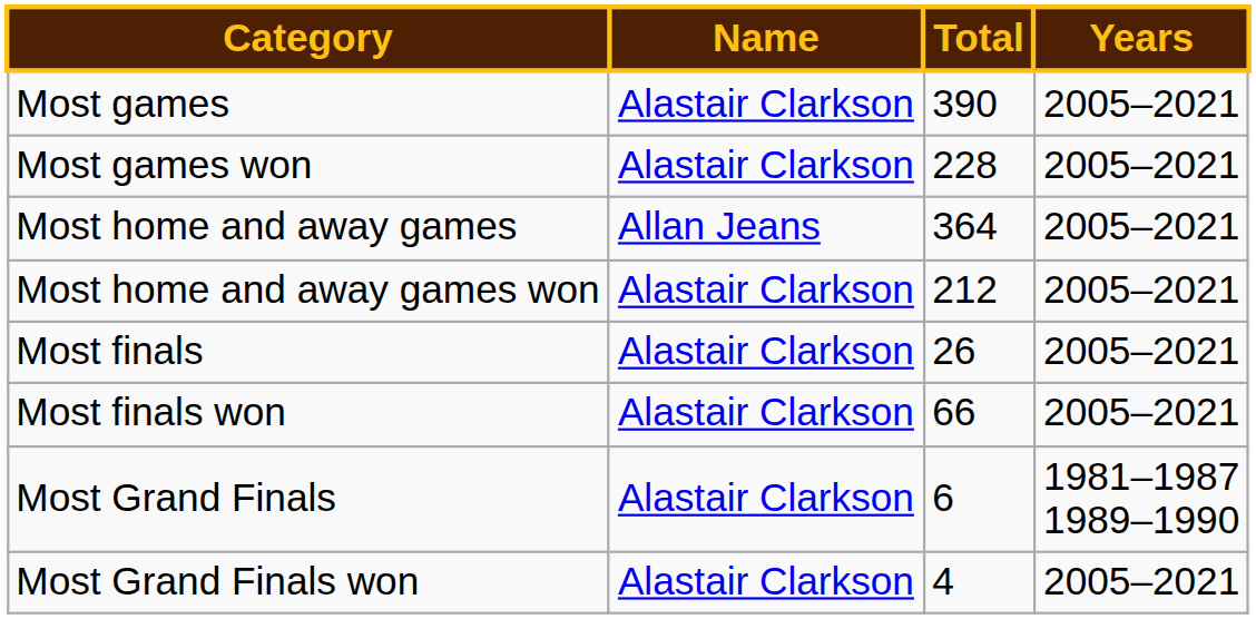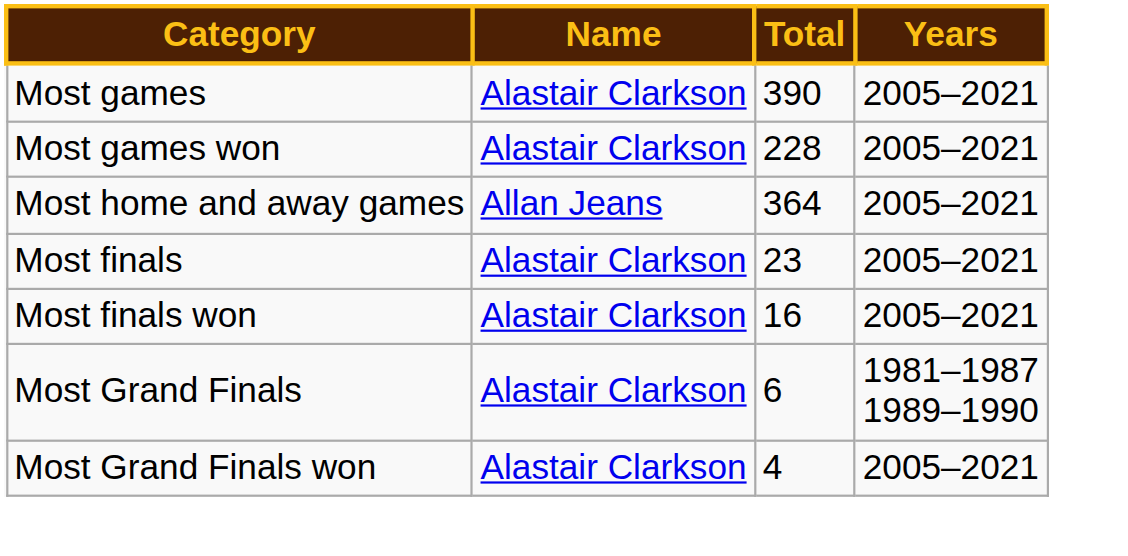 <table class="wikitable">
 <tr>
 <th style="background:#4D2004; color:#FBBF15; border:solid #FBBF15 2px">Category</th>
 <th style="background:#4D2004; color:#FBBF15; border:solid #FBBF15 2px">Name</th>
 <th style="background:#4D2004; color:#FBBF15; border:solid #FBBF15 2px">Total</th>
 <th style="background:#4D2004; color:#FBBF15; border:solid #FBBF15 2px">Years</th>
 </tr>
 <tr>
 <td>Most games</td>
 <td><a href='#'>Alastair Clarkson</a></td>
 <td>390</td>
 <td>2005–2021</td>
 </tr>
 <tr>
 <td>Most games won</td>
 <td><a href='#'>Alastair Clarkson</a></td>
 <td>228</td>
 <td>2005–2021</td>
 </tr>
 <tr>
 <td>Most home and away games</td>
 <td><a href='#'>Allan Jeans</a></td>
 <td>364</td>
 <td>2005–2021</td>
 </tr>
 <tr>
-<td>Most home and away games won</td>
-<td><a href='#'>Alastair Clarkson</a></td>
-<td>212</td>
-<td>2005–2021</td>
-</tr>
-<tr>
 <td>Most finals</td>
 <td><a href='#'>Alastair Clarkson</a></td>
-<td>26</td>
+<td>23</td>
 <td>2005–2021</td>
 </tr>
 <tr>
 <td>Most finals won</td>
 <td><a href='#'>Alastair Clarkson</a></td>
-<td>66</td>
+<td>16</td>
 <td>2005–2021</td>
 </tr>
 <tr>
 <td>Most Grand Finals</td>
 <td><a href='#'>Alastair Clarkson</a></td>
 <td>6</td>
 <td>1981–1987<br>1989–1990</td>
 </tr>
 <tr>
 <td>Most Grand Finals won</td>
 <td><a href='#'>Alastair Clarkson</a></td>
 <td>4</td>
 <td>2005–2021</td>
 </tr>
 </table>
